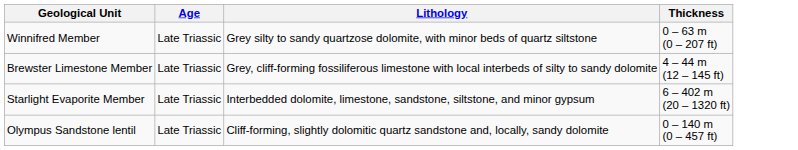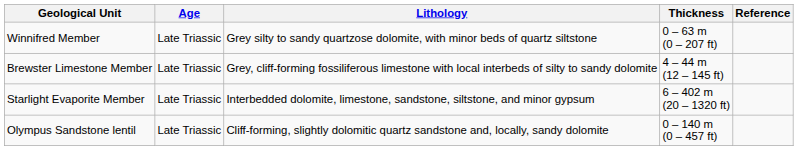 <table class="wikitable">
 <tr>
 <th>Geological Unit</th>
 <th><a href='#'>Age</a></th>
 <th><a href='#'>Lithology</a></th>
 <th>Thickness</th>
+<th>Reference</th>
 </tr>
 <tr>
 <td>Winnifred Member</td>
 <td>Late Triassic</td>
 <td>Grey silty to sandy quartzose dolomite, with minor beds of quartz siltstone</td>
 <td>0 – 63 m<br>(0 – 207 ft)</td>
+<td></td>
 </tr>
 <tr>
 <td>Brewster Limestone Member</td>
 <td>Late Triassic</td>
 <td>Grey, cliff-forming fossiliferous limestone with local interbeds of silty to sandy dolomite</td>
 <td>4 – 44 m<br>(12 – 145 ft)</td>
+<td></td>
 </tr>
 <tr>
 <td>Starlight Evaporite Member</td>
 <td>Late Triassic</td>
 <td>Interbedded dolomite, limestone, sandstone, siltstone, and minor gypsum</td>
 <td>6 – 402 m<br>(20 – 1320 ft)</td>
+<td></td>
 </tr>
 <tr>
 <td>Olympus Sandstone lentil</td>
 <td>Late Triassic</td>
 <td>Cliff-forming, slightly dolomitic quartz sandstone and, locally, sandy dolomite</td>
 <td>0 – 140 m<br>(0 – 457 ft)</td>
+<td></td>
 </tr>
 </table>
